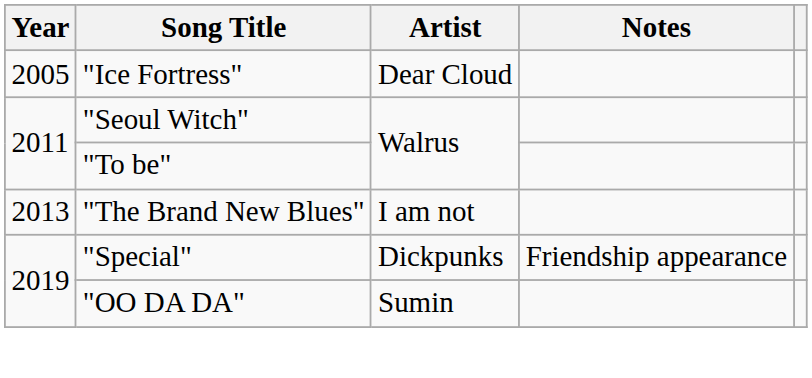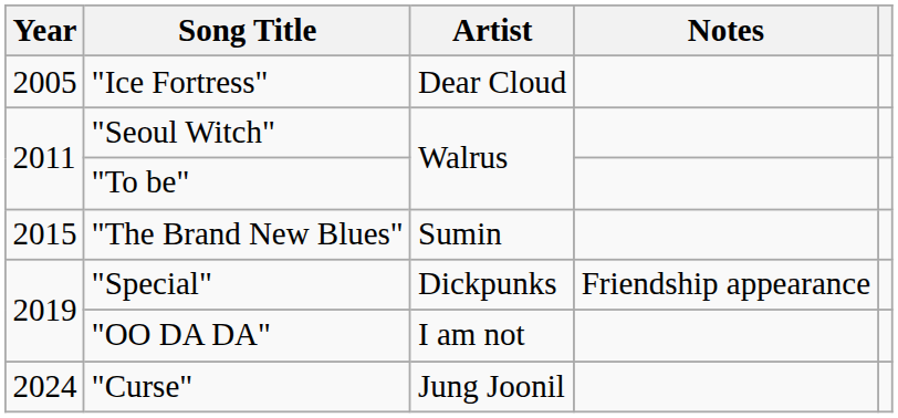 <table class="wikitable sortable">
 <tr>
 <th>Year</th>
 <th>Song Title</th>
 <th>Artist</th>
 <th>Notes</th>
 <th></th>
 </tr>
 <tr>
 <td rowspan="1">2005</td>
 <td>"Ice Fortress"</td>
 <td>Dear Cloud</td>
 <td></td>
 <td></td>
 </tr>
 <tr>
 <td rowspan="2">2011</td>
 <td>"Seoul Witch"</td>
 <td rowspan="2">Walrus</td>
 <td></td>
 <td></td>
 </tr>
 <tr>
 <td>"To be"</td>
 <td></td>
 <td></td>
 </tr>
 <tr>
-<td rowspan="1">2013</td>
+<td rowspan="1">2015</td>
 <td>"The Brand New Blues"</td>
-<td>I am not</td>
+<td>Sumin</td>
 <td></td>
 <td></td>
 </tr>
 <tr>
 <td rowspan="2">2019</td>
 <td>"Special"</td>
 <td>Dickpunks</td>
 <td>Friendship appearance</td>
 <td></td>
 </tr>
 <tr>
 <td>"OO DA DA"</td>
-<td>Sumin</td>
+<td>I am not</td>
+<td></td>
+<td></td>
+</tr>
+<tr>
+<td>2024</td>
+<td>"Curse"</td>
+<td>Jung Joonil</td>
 <td></td>
 <td></td>
 </tr>
 </table>
